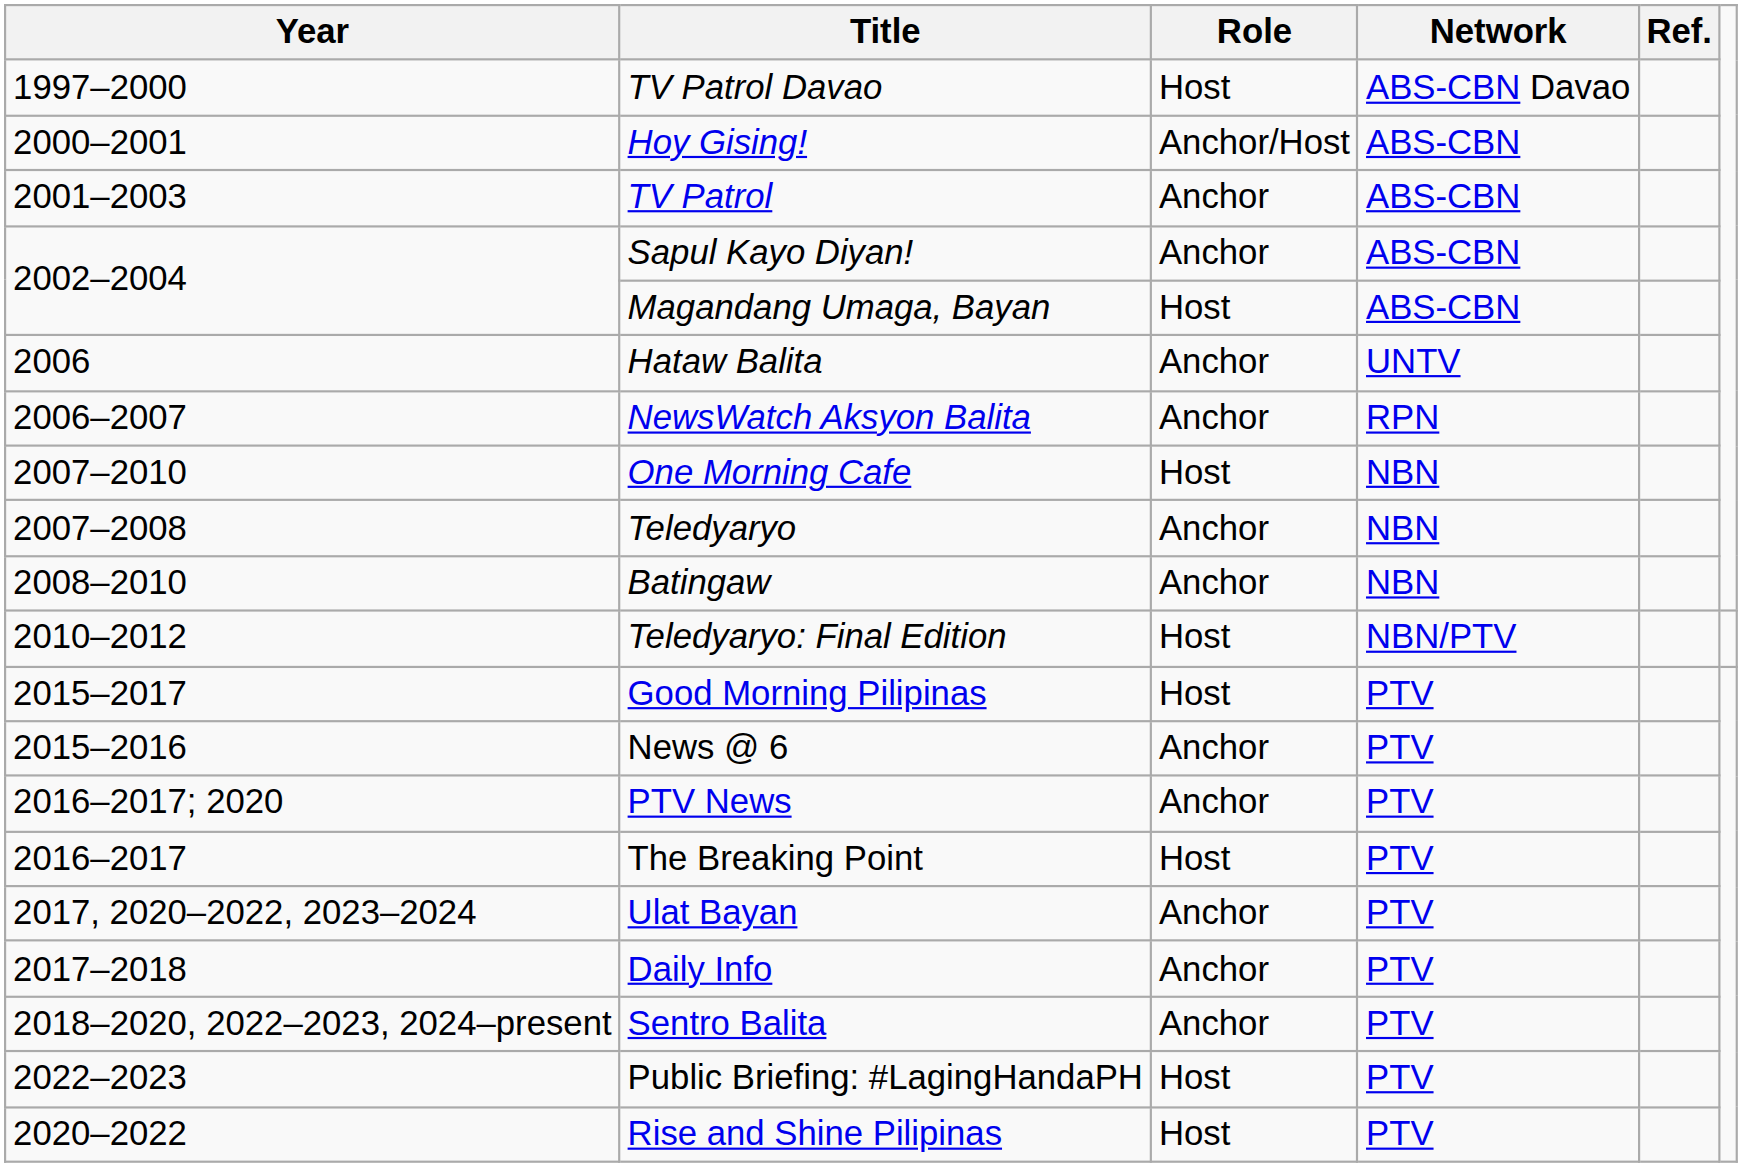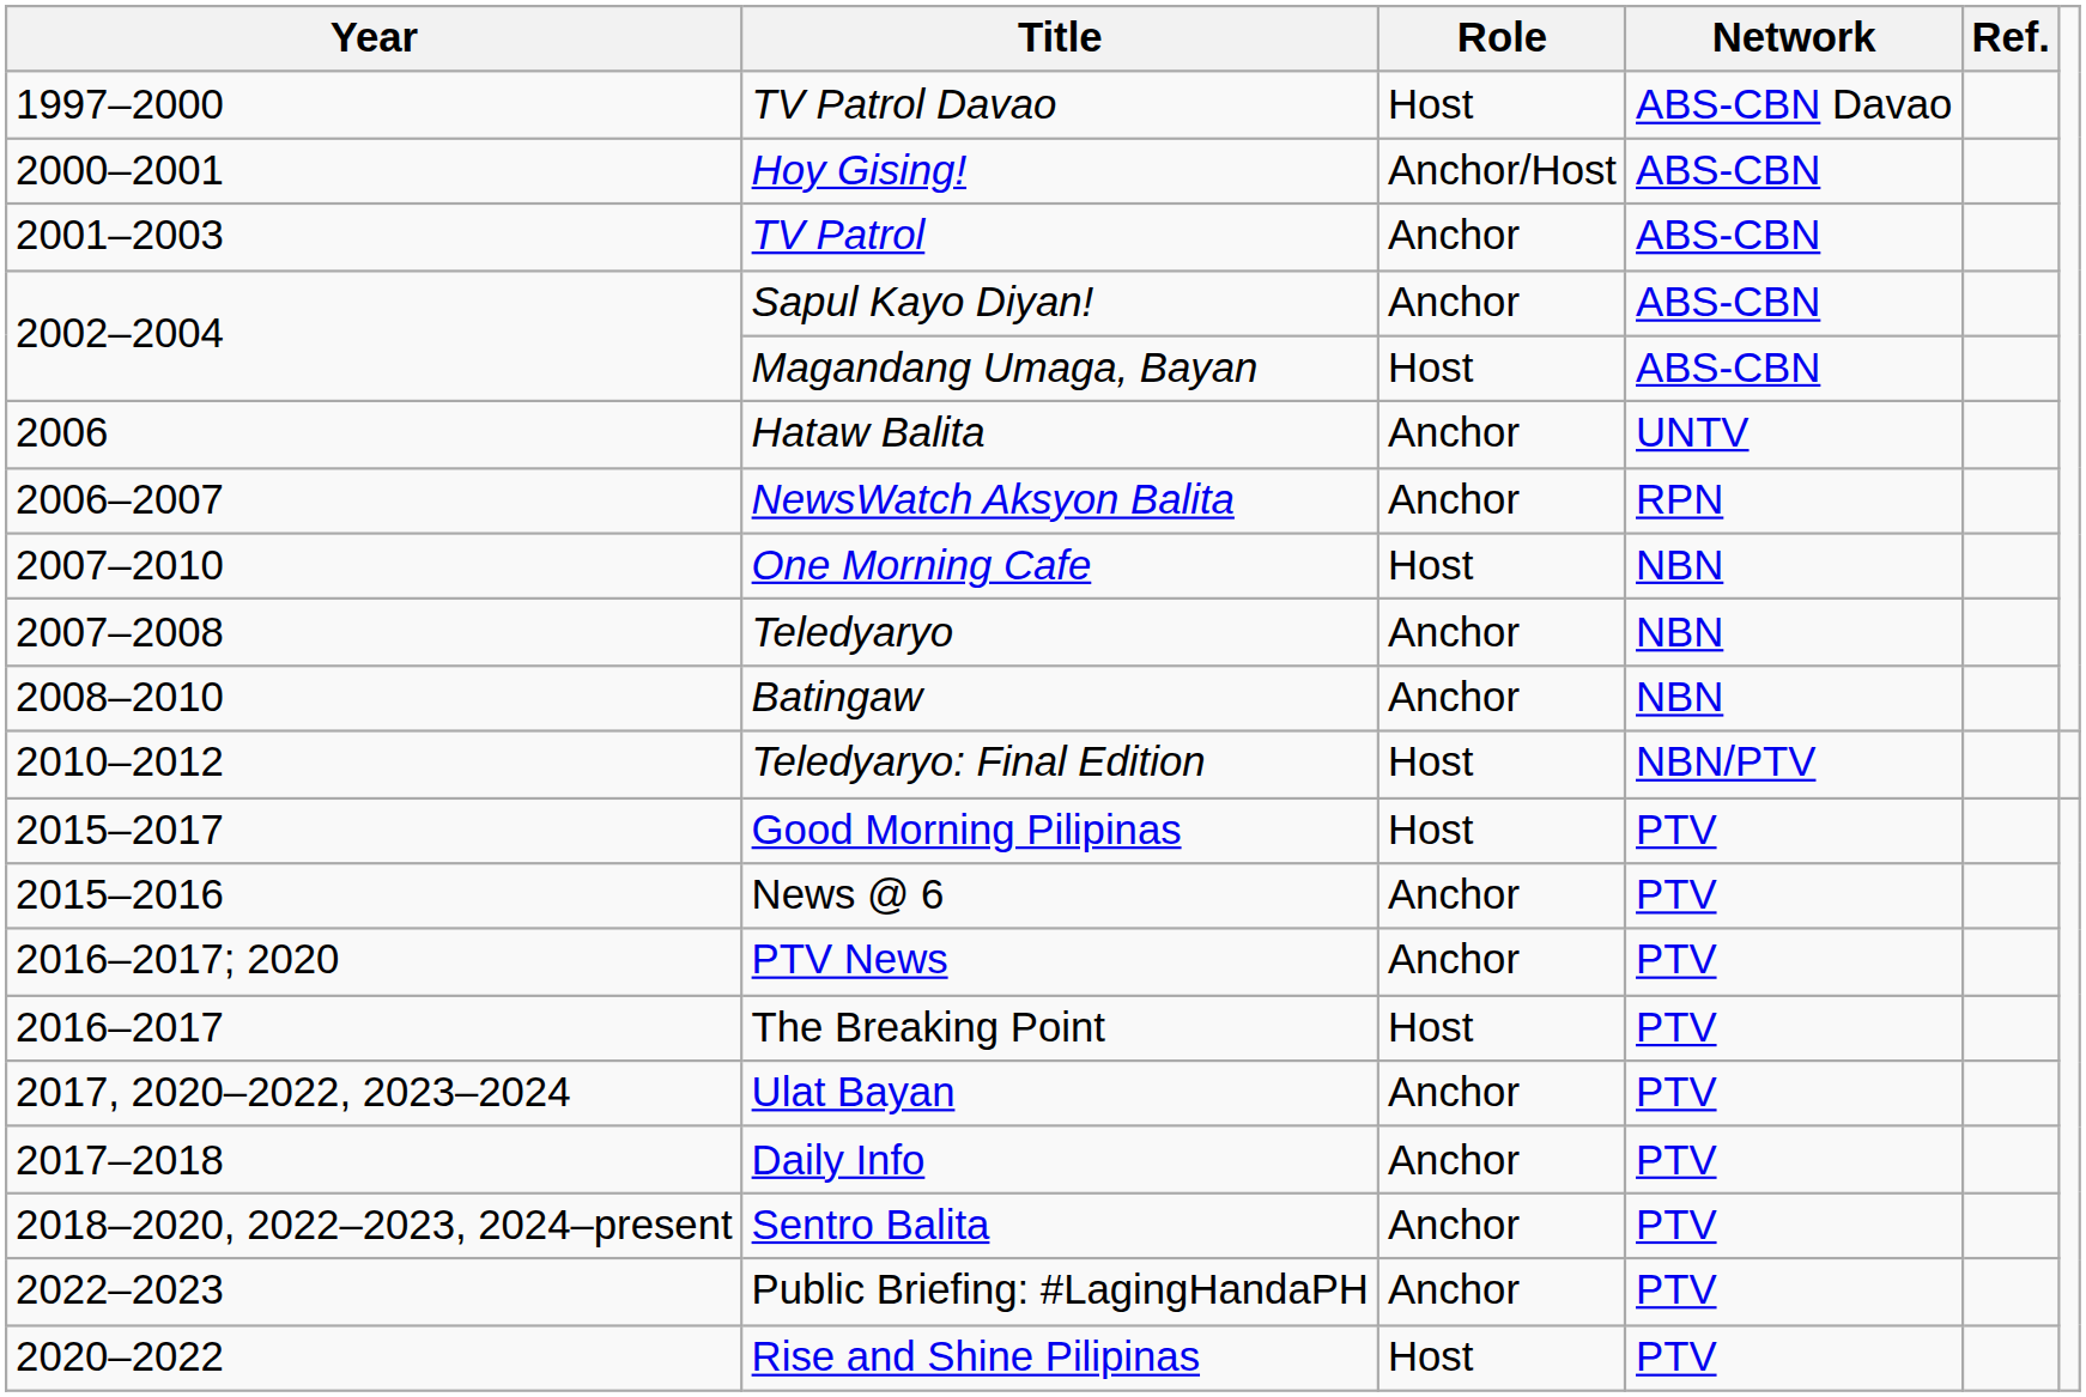 <table class="wikitable sortable">
 <tr>
 <th>Year</th>
 <th>Title</th>
 <th>Role</th>
 <th>Network</th>
 <th>Ref.</th>
 </tr>
 <tr>
 <td>1997–2000</td>
 <td><em>TV Patrol Davao</em></td>
 <td>Host</td>
 <td><a href='#'>ABS-CBN</a> Davao</td>
 <td></td>
 </tr>
 <tr>
 <td>2000–2001</td>
 <td><em><a href='#'>Hoy Gising!</a></em></td>
 <td>Anchor/Host</td>
 <td><a href='#'>ABS-CBN</a></td>
 <td></td>
 </tr>
 <tr>
 <td>2001–2003</td>
 <td><em><a href='#'>TV Patrol</a></em></td>
 <td>Anchor</td>
 <td><a href='#'>ABS-CBN</a></td>
 <td></td>
 </tr>
 <tr>
 <td rowspan=2>2002–2004</td>
 <td><em>Sapul Kayo Diyan!</em></td>
 <td>Anchor</td>
 <td><a href='#'>ABS-CBN</a></td>
 <td></td>
 </tr>
 <tr>
 <td><em>Magandang Umaga, Bayan</em></td>
 <td>Host</td>
 <td><a href='#'>ABS-CBN</a></td>
 <td></td>
 </tr>
 <tr>
 <td>2006</td>
 <td><em>Hataw Balita</em></td>
 <td>Anchor</td>
 <td><a href='#'>UNTV</a></td>
 <td></td>
 </tr>
 <tr>
 <td>2006–2007</td>
 <td><em><a href='#'>NewsWatch Aksyon Balita</a></em></td>
 <td>Anchor</td>
 <td><a href='#'>RPN</a></td>
 <td></td>
 </tr>
 <tr>
 <td>2007–2010</td>
 <td><em><a href='#'>One Morning Cafe</a></em></td>
 <td>Host</td>
 <td><a href='#'>NBN</a></td>
 <td></td>
 </tr>
 <tr>
 <td>2007–2008</td>
 <td><em>Teledyaryo</em></td>
 <td>Anchor</td>
 <td><a href='#'>NBN</a></td>
 <td></td>
 </tr>
 <tr>
 <td>2008–2010</td>
 <td><em>Batingaw</em></td>
 <td>Anchor</td>
 <td><a href='#'>NBN</a></td>
 <td></td>
 </tr>
 <tr>
 <td>2010–2012</td>
 <td><em>Teledyaryo: Final Edition</td>
 <td>Host</td>
 <td><a href='#'>NBN/PTV</a></td>
 <td></td>
 <td></td>
 </tr>
 <tr>
 <td>2015–2017</td>
 <td></em><a href='#'>Good Morning Pilipinas</a><em></td>
 <td>Host</td>
 <td><a href='#'>PTV</a></td>
 <td></td>
 </tr>
 <tr>
 <td>2015–2016</td>
 <td></em>News @ 6<em></td>
 <td>Anchor</td>
 <td><a href='#'>PTV</a></td>
 <td></td>
 </tr>
 <tr>
 <td>2016–2017; 2020</td>
 <td></em><a href='#'>PTV News</a><em></td>
 <td>Anchor</td>
 <td><a href='#'>PTV</a></td>
 <td></td>
 </tr>
 <tr>
 <td>2016–2017</td>
 <td></em>The Breaking Point<em></td>
 <td>Host</td>
 <td><a href='#'>PTV</a></td>
 <td></td>
 </tr>
 <tr>
 <td>2017, 2020–2022, 2023–2024</td>
 <td></em><a href='#'>Ulat Bayan</a><em></td>
 <td>Anchor</td>
 <td><a href='#'>PTV</a></td>
 <td></td>
 </tr>
 <tr>
 <td>2017–2018</td>
 <td></em><a href='#'>Daily Info</a><em></td>
 <td>Anchor</td>
 <td><a href='#'>PTV</a></td>
 <td></td>
 </tr>
 <tr>
 <td>2018–2020, 2022–2023, 2024–present</td>
 <td></em><a href='#'>Sentro Balita</a><em></td>
 <td>Anchor</td>
 <td><a href='#'>PTV</a></td>
 <td></td>
 </tr>
 <tr>
 <td>2022–2023</td>
 <td></em>Public Briefing: #LagingHandaPH<em></td>
-<td>Host</td>
+<td>Anchor</td>
 <td><a href='#'>PTV</a></td>
 <td></td>
 </tr>
 <tr>
 <td>2020–2022</td>
 <td></em><a href='#'>Rise and Shine Pilipinas</a><em></td>
 <td>Host</td>
 <td><a href='#'>PTV</a></td>
 <td></td>
 </tr>
 </table>
